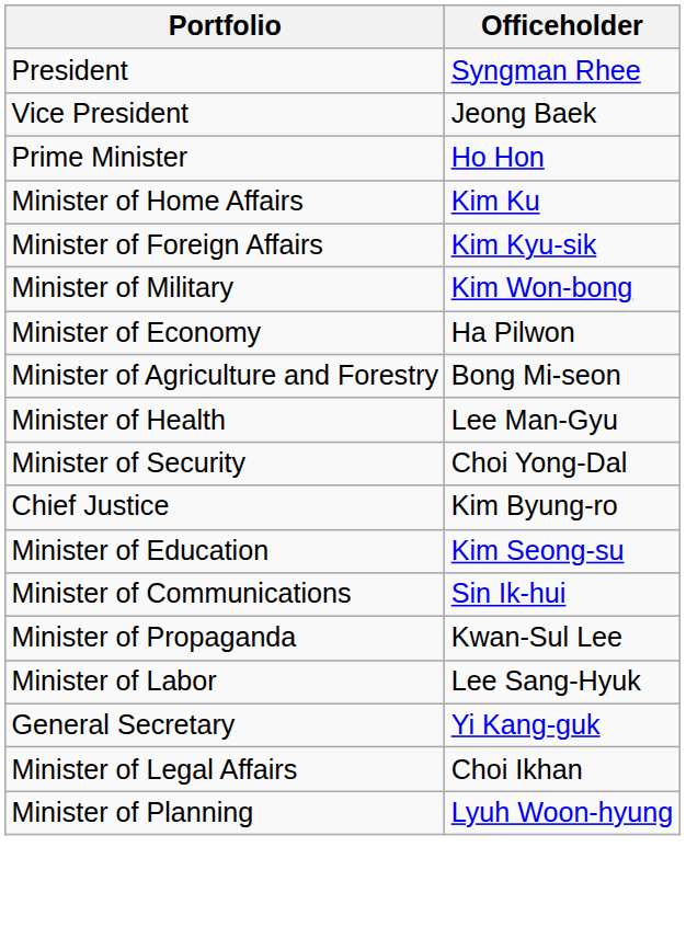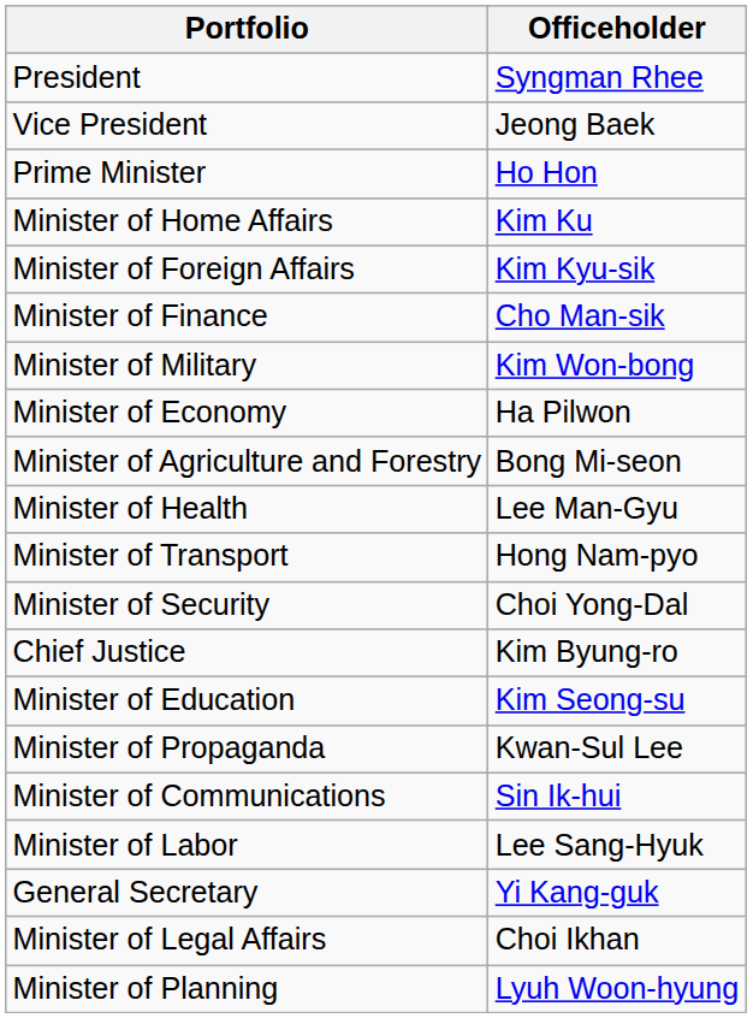 <table class="wikitable">
 <tr>
 <th>Portfolio</th>
 <th>Officeholder</th>
 </tr>
 <tr>
 <td>President</td>
 <td><a href='#'>Syngman Rhee</a></td>
 </tr>
 <tr>
 <td>Vice President</td>
 <td>Jeong Baek</td>
 </tr>
 <tr>
 <td>Prime Minister</td>
 <td><a href='#'>Ho Hon</a></td>
 </tr>
 <tr>
 <td>Minister of Home Affairs</td>
 <td><a href='#'>Kim Ku</a></td>
 </tr>
 <tr>
 <td>Minister of Foreign Affairs</td>
 <td><a href='#'>Kim Kyu-sik</a></td>
 </tr>
 <tr>
+<td>Minister of Finance</td>
+<td><a href='#'>Cho Man-sik</a></td>
+</tr>
+<tr>
 <td>Minister of Military</td>
 <td><a href='#'>Kim Won-bong</a></td>
 </tr>
 <tr>
 <td>Minister of Economy</td>
 <td>Ha Pilwon</td>
 </tr>
 <tr>
 <td>Minister of Agriculture and Forestry</td>
 <td>Bong Mi-seon</td>
 </tr>
 <tr>
 <td>Minister of Health</td>
 <td>Lee Man-Gyu</td>
 </tr>
 <tr>
+<td>Minister of Transport</td>
+<td>Hong Nam-pyo</td>
+</tr>
+<tr>
 <td>Minister of Security</td>
 <td>Choi Yong-Dal</td>
 </tr>
 <tr>
 <td>Chief Justice</td>
 <td>Kim Byung-ro</td>
 </tr>
 <tr>
 <td>Minister of Education</td>
 <td><a href='#'>Kim Seong-su</a></td>
 </tr>
 <tr>
+<td>Minister of Propaganda</td>
+<td>Kwan-Sul Lee</td>
+</tr>
+<tr>
 <td>Minister of Communications</td>
 <td><a href='#'>Sin Ik-hui</a></td>
-</tr>
-<tr>
-<td>Minister of Propaganda</td>
-<td>Kwan-Sul Lee</td>
 </tr>
 <tr>
 <td>Minister of Labor</td>
 <td>Lee Sang-Hyuk</td>
 </tr>
 <tr>
 <td>General Secretary</td>
 <td><a href='#'>Yi Kang-guk</a></td>
 </tr>
 <tr>
 <td>Minister of Legal Affairs</td>
 <td>Choi Ikhan</td>
 </tr>
 <tr>
 <td>Minister of Planning</td>
 <td><a href='#'>Lyuh Woon-hyung</a></td>
 </tr>
 </table>
